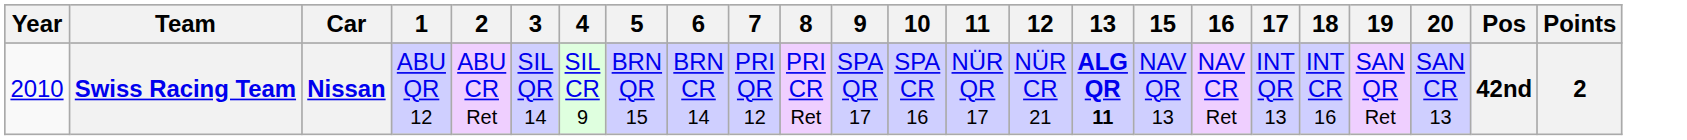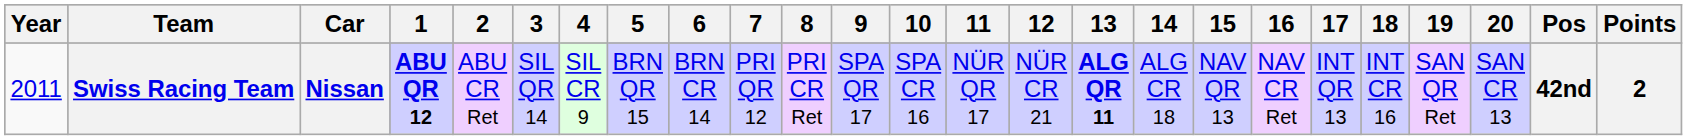 <table class="wikitable" border="1" style="text-align:center; font-size:90%;">
 <tr>
 <th>Year</th>
 <th>Team</th>
 <th>Car</th>
 <th>1</th>
 <th>2</th>
 <th>3</th>
 <th>4</th>
 <th>5</th>
 <th>6</th>
 <th>7</th>
 <th>8</th>
 <th>9</th>
 <th>10</th>
 <th>11</th>
 <th>12</th>
 <th>13</th>
+<th>14</th>
 <th>15</th>
 <th>16</th>
 <th>17</th>
 <th>18</th>
 <th>19</th>
 <th>20</th>
 <th>Pos</th>
 <th>Points</th>
 </tr>
 <tr>
-<td><a href='#'>2010</a></td>
+<td><a href='#'>2011</a></td>
 <th><a href='#'>Swiss Racing Team</a></th>
 <th><a href='#'>Nissan</a></th>
-<td style="background:#CFCFFF;"><a href='#'>ABU<br>QR</a><br><small>12<br></small></td>
+<td style="background:#CFCFFF;"><strong><a href='#'>ABU<br>QR</a><br><small>12<br></small></strong></td>
 <td style="background:#EFCFFF;"><a href='#'>ABU<br>CR</a><br><small>Ret<br></small></td>
 <td style="background:#CFCFFF;"><a href='#'>SIL<br>QR</a><br><small>14<br></small></td>
 <td style="background:#DFFFDF;"><a href='#'>SIL<br>CR</a><br><small>9<br></small></td>
 <td style="background:#CFCFFF;"><a href='#'>BRN<br>QR</a><br><small>15<br></small></td>
 <td style="background:#CFCFFF;"><a href='#'>BRN<br>CR</a><br><small>14<br></small></td>
 <td style="background:#CFCFFF;"><a href='#'>PRI<br>QR</a><br><small>12<br></small></td>
 <td style="background:#EFCFFF;"><a href='#'>PRI<br>CR</a><br><small>Ret<br></small></td>
 <td style="background:#CFCFFF;"><a href='#'>SPA<br>QR</a><br><small>17<br></small></td>
 <td style="background:#CFCFFF;"><a href='#'>SPA<br>CR</a><br><small>16<br></small></td>
 <td style="background:#CFCFFF;"><a href='#'>NÜR<br>QR</a><br><small>17<br></small></td>
 <td style="background:#CFCFFF;"><a href='#'>NÜR<br>CR</a><br><small>21<br></small></td>
 <td style="background:#CFCFFF;"><strong><a href='#'>ALG<br>QR</a><br><small>11<br></small></strong></td>
+<td style="background:#CFCFFF;"><a href='#'>ALG<br>CR</a><br><small>18<br></small></td>
 <td style="background:#CFCFFF;"><a href='#'>NAV<br>QR</a><br><small>13<br></small></td>
 <td style="background:#EFCFFF;"><a href='#'>NAV<br>CR</a><br><small>Ret<br></small></td>
 <td style="background:#CFCFFF;"><a href='#'>INT<br>QR</a><br><small>13<br></small></td>
 <td style="background:#CFCFFF;"><a href='#'>INT<br>CR</a><br><small>16<br></small></td>
 <td style="background:#EFCFFF;"><a href='#'>SAN<br>QR</a><br><small>Ret<br></small></td>
 <td style="background:#CFCFFF;"><a href='#'>SAN<br>CR</a><br><small>13<br></small></td>
 <th>42nd</th>
 <th>2</th>
 </tr>
 </table>
